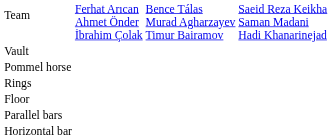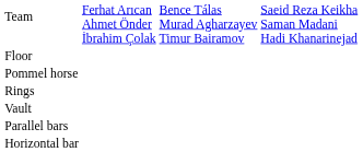 <table>
 <tr>
 <td>Team</td>
 <td><br><a href='#'>Ferhat Arıcan</a><br><a href='#'>Ahmet Önder</a><br><a href='#'>İbrahim Çolak</a></td>
 <td><br><a href='#'>Bence Tálas</a><br><a href='#'>Murad Agharzayev</a><br><a href='#'>Timur Bairamov</a></td>
 <td><br><a href='#'>Saeid Reza Keikha</a><br><a href='#'>Saman Madani</a><br><a href='#'>Hadi Khanarinejad</a></td>
 </tr>
 <tr>
-<td>Vault</td>
+<td>Floor</td>
 <td></td>
 <td></td>
 <td></td>
 </tr>
 <tr>
 <td>Pommel horse</td>
 <td></td>
 <td></td>
 <td></td>
 </tr>
 <tr>
 <td>Rings</td>
 <td></td>
 <td></td>
 <td></td>
 </tr>
 <tr>
-<td>Floor</td>
+<td>Vault</td>
 <td></td>
 <td></td>
 <td></td>
 </tr>
 <tr>
 <td>Parallel bars</td>
 <td></td>
 <td></td>
 <td></td>
 </tr>
 <tr>
 <td>Horizontal bar</td>
 <td></td>
 <td></td>
 <td></td>
 </tr>
 </table>
